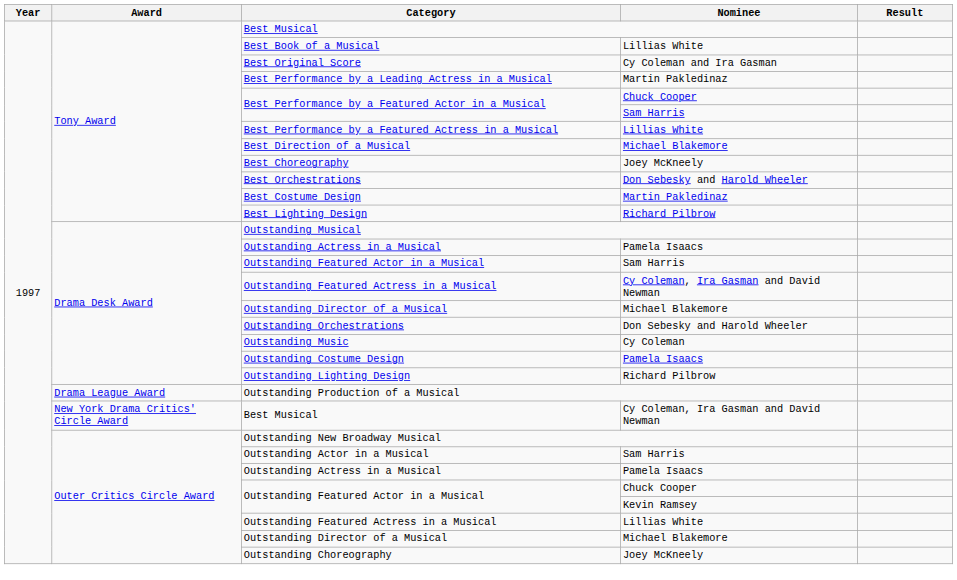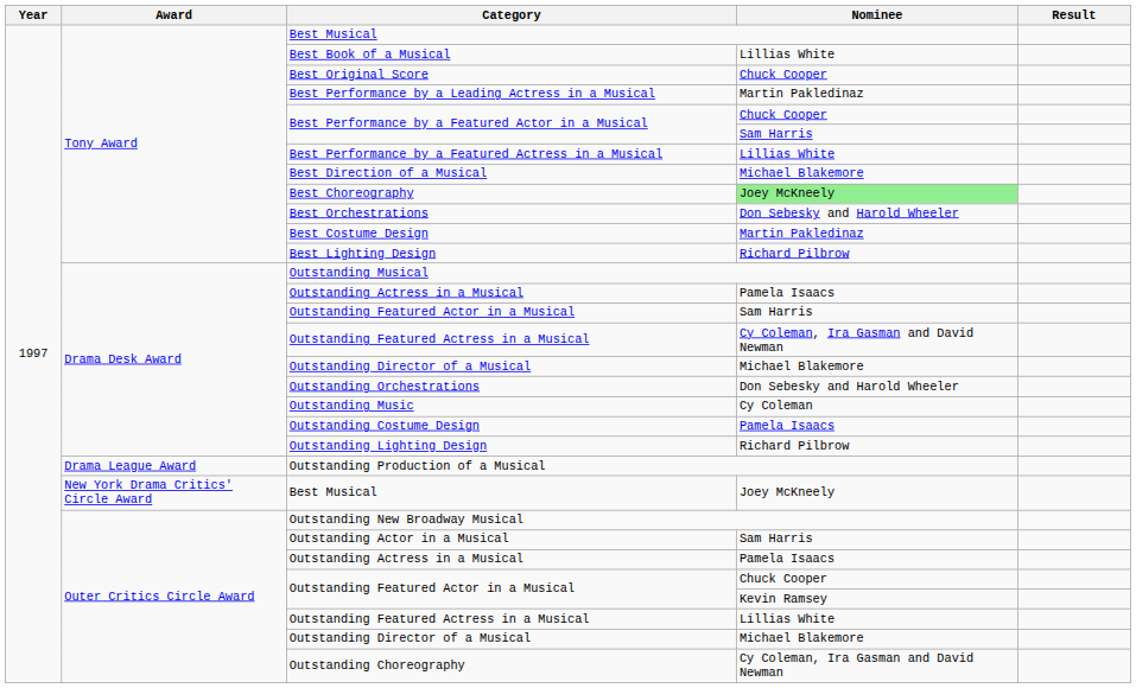 <table class="wikitable" width="95%">
 <tr>
 <th width="5%">Year</th>
 <th width="20%">Award</th>
 <th width="40%">Category</th>
 <th width="25%">Nominee</th>
 <th width="10%">Result</th>
 </tr>
 <tr>
 <td rowspan="31" align="center">1997</td>
 <td rowspan="12"><a href='#'>Tony Award</a></td>
 <td colspan="2"><a href='#'>Best Musical</a></td>
 <td></td>
 </tr>
 <tr>
 <td><a href='#'>Best Book of a Musical</a></td>
 <td>Lillias White</td>
 <td></td>
 </tr>
 <tr>
 <td><a href='#'>Best Original Score</a></td>
-<td>Cy Coleman and Ira Gasman</td>
+<td><a href='#'>Chuck Cooper</a></td>
 <td></td>
 </tr>
 <tr>
 <td><a href='#'>Best Performance by a Leading Actress in a Musical</a></td>
 <td>Martin Pakledinaz</td>
 <td></td>
 </tr>
 <tr>
 <td rowspan="2"><a href='#'>Best Performance by a Featured Actor in a Musical</a></td>
 <td><a href='#'>Chuck Cooper</a></td>
 <td></td>
 </tr>
 <tr>
 <td><a href='#'>Sam Harris</a></td>
 <td></td>
 </tr>
 <tr>
 <td><a href='#'>Best Performance by a Featured Actress in a Musical</a></td>
 <td><a href='#'>Lillias White</a></td>
 <td></td>
 </tr>
 <tr>
 <td><a href='#'>Best Direction of a Musical</a></td>
 <td><a href='#'>Michael Blakemore</a></td>
 <td></td>
 </tr>
 <tr>
 <td><a href='#'>Best Choreography</a></td>
-<td>Joey McKneely</td>
+<td style="background: lightgreen;">Joey McKneely</td>
 <td></td>
 </tr>
 <tr>
 <td><a href='#'>Best Orchestrations</a></td>
 <td><a href='#'>Don Sebesky</a> and <a href='#'>Harold Wheeler</a></td>
 <td></td>
 </tr>
 <tr>
 <td><a href='#'>Best Costume Design</a></td>
 <td><a href='#'>Martin Pakledinaz</a></td>
 <td></td>
 </tr>
 <tr>
 <td><a href='#'>Best Lighting Design</a></td>
 <td><a href='#'>Richard Pilbrow</a></td>
 <td></td>
 </tr>
 <tr>
 <td rowspan="9"><a href='#'>Drama Desk Award</a></td>
 <td colspan="2"><a href='#'>Outstanding Musical</a></td>
 <td></td>
 </tr>
 <tr>
 <td><a href='#'>Outstanding Actress in a Musical</a></td>
 <td>Pamela Isaacs</td>
 <td></td>
 </tr>
 <tr>
 <td><a href='#'>Outstanding Featured Actor in a Musical</a></td>
 <td>Sam Harris</td>
 <td></td>
 </tr>
 <tr>
 <td><a href='#'>Outstanding Featured Actress in a Musical</a></td>
 <td><a href='#'>Cy Coleman</a>, <a href='#'>Ira Gasman</a> and David Newman</td>
 <td></td>
 </tr>
 <tr>
 <td><a href='#'>Outstanding Director of a Musical</a></td>
 <td>Michael Blakemore</td>
 <td></td>
 </tr>
 <tr>
 <td><a href='#'>Outstanding Orchestrations</a></td>
 <td>Don Sebesky and Harold Wheeler</td>
 <td></td>
 </tr>
 <tr>
 <td><a href='#'>Outstanding Music</a></td>
 <td>Cy Coleman</td>
 <td></td>
 </tr>
 <tr>
 <td><a href='#'>Outstanding Costume Design</a></td>
 <td><a href='#'>Pamela Isaacs</a></td>
 <td></td>
 </tr>
 <tr>
 <td><a href='#'>Outstanding Lighting Design</a></td>
 <td>Richard Pilbrow</td>
 <td></td>
 </tr>
 <tr>
 <td><a href='#'>Drama League Award</a></td>
 <td colspan="2">Outstanding Production of a Musical</td>
 <td></td>
 </tr>
 <tr>
 <td><a href='#'>New York Drama Critics' Circle Award</a></td>
 <td>Best Musical</td>
-<td>Cy Coleman, Ira Gasman and David Newman</td>
+<td>Joey McKneely</td>
 <td></td>
 </tr>
 <tr>
 <td rowspan="8"><a href='#'>Outer Critics Circle Award</a></td>
 <td colspan="2">Outstanding New Broadway Musical</td>
 <td></td>
 </tr>
 <tr>
 <td>Outstanding Actor in a Musical</td>
 <td>Sam Harris</td>
 <td></td>
 </tr>
 <tr>
 <td>Outstanding Actress in a Musical</td>
 <td>Pamela Isaacs</td>
 <td></td>
 </tr>
 <tr>
 <td rowspan="2">Outstanding Featured Actor in a Musical</td>
 <td>Chuck Cooper</td>
 <td></td>
 </tr>
 <tr>
 <td>Kevin Ramsey</td>
 <td></td>
 </tr>
 <tr>
 <td>Outstanding Featured Actress in a Musical</td>
 <td>Lillias White</td>
 <td></td>
 </tr>
 <tr>
 <td>Outstanding Director of a Musical</td>
 <td>Michael Blakemore</td>
 <td></td>
 </tr>
 <tr>
 <td>Outstanding Choreography</td>
-<td>Joey McKneely</td>
+<td>Cy Coleman, Ira Gasman and David Newman</td>
 <td></td>
 </tr>
 </table>
